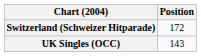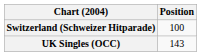 <table class="wikitable sortable plainrowheaders" style="text-align:center">
 <tr>
 <th scope="col">Chart (2004)</th>
 <th scope="col">Position</th>
 </tr>
 <tr>
 <th scope="row">Switzerland (Schweizer Hitparade)</th>
-<td>172</td>
+<td>100</td>
 </tr>
 <tr>
 <th scope="row">UK Singles (OCC)</th>
 <td>143</td>
 </tr>
 </table>
